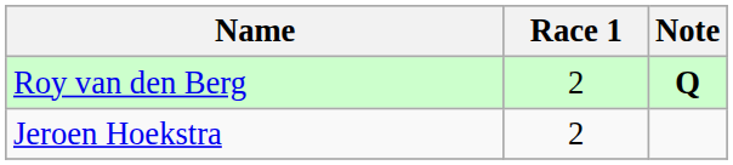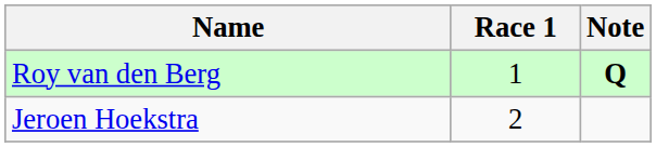 <table class="wikitable" style="text-align:center;">
 <tr>
 <th style="width:15em">Name</th>
 <th style="width:4em">Race 1</th>
 <th>Note</th>
 </tr>
 <tr bgcolor=ccffcc>
 <td align=left><a href='#'>Roy van den Berg</a></td>
-<td>2</td>
+<td>1</td>
 <td><strong>Q</strong></td>
 </tr>
 <tr>
 <td align=left><a href='#'>Jeroen Hoekstra</a></td>
 <td>2</td>
 <td></td>
 </tr>
 </table>
